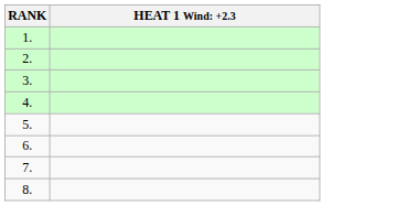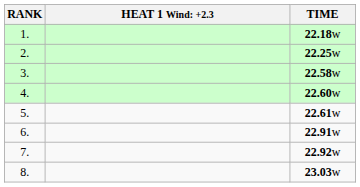 <table class="wikitable" style="border-collapse: collapse; font-size: 90%;">
 <tr>
 <th>RANK</th>
 <th style="width: 20em">HEAT 1 <small>Wind: +2.3</small></th>
+<th style="width: 5em">TIME</th>
 </tr>
 <tr style="background:#ccffcc;">
 <td align="center">1.</td>
 <td></td>
+<td align="center"><strong>22.18</strong>w</td>
 </tr>
 <tr style="background:#ccffcc;">
 <td align="center">2.</td>
 <td></td>
+<td align="center"><strong>22.25</strong>w</td>
 </tr>
 <tr style="background:#ccffcc;">
 <td align="center">3.</td>
 <td></td>
+<td align="center"><strong>22.58</strong>w</td>
 </tr>
 <tr style="background:#ccffcc;">
 <td align="center">4.</td>
 <td></td>
+<td align="center"><strong>22.60</strong>w</td>
 </tr>
 <tr>
 <td align="center">5.</td>
 <td></td>
+<td align="center"><strong>22.61</strong>w</td>
 </tr>
 <tr>
 <td align="center">6.</td>
 <td></td>
+<td align="center"><strong>22.91</strong>w</td>
 </tr>
 <tr>
 <td align="center">7.</td>
 <td></td>
+<td align="center"><strong>22.92</strong>w</td>
 </tr>
 <tr>
 <td align="center">8.</td>
 <td></td>
+<td align="center"><strong>23.03</strong>w</td>
 </tr>
 </table>
